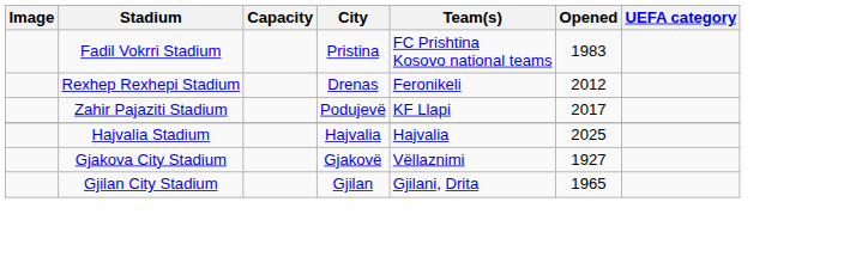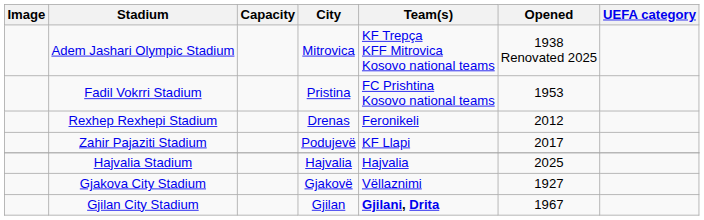 <table class="wikitable sortable" style="text-align:center;">
 <tr>
 <th class=unsortable>Image</th>
 <th>Stadium</th>
 <th>Capacity</th>
 <th>City</th>
 <th>Team(s)</th>
 <th>Opened</th>
 <th><a href='#'>UEFA category</a></th>
 </tr>
 <tr>
 <td></td>
+<td><a href='#'>Adem Jashari Olympic Stadium</a></td>
+<td></td>
+<td><a href='#'>Mitrovica</a></td>
+<td align="left"><a href='#'>KF Trepça</a><br><a href='#'>KFF Mitrovica</a><br><a href='#'>Kosovo national teams</a></td>
+<td>1938<br>Renovated 2025</td>
+<td></td>
+</tr>
+<tr>
+<td></td>
 <td><a href='#'>Fadil Vokrri Stadium</a></td>
 <td></td>
 <td><a href='#'>Pristina</a></td>
 <td align="left"><a href='#'>FC Prishtina</a><br><a href='#'>Kosovo national teams</a></td>
-<td>1983</td>
+<td>1953</td>
 <td></td>
 </tr>
 <tr>
 <td></td>
 <td><a href='#'>Rexhep Rexhepi Stadium</a></td>
 <td></td>
 <td><a href='#'>Drenas</a></td>
 <td align="left"><a href='#'>Feronikeli</a></td>
 <td>2012</td>
 </tr>
 <tr>
 <td></td>
 <td><a href='#'>Zahir Pajaziti Stadium</a></td>
 <td></td>
 <td><a href='#'>Podujevë</a></td>
 <td align="left"><a href='#'>KF Llapi</a></td>
 <td>2017</td>
 <td></td>
 </tr>
 <tr>
 </tr>
 <tr>
 <td></td>
 <td><a href='#'>Hajvalia Stadium</a></td>
 <td></td>
 <td><a href='#'>Hajvalia</a></td>
 <td align="left"><a href='#'>Hajvalia</a></td>
 <td>2025</td>
 <td></td>
 </tr>
 <tr>
 <td></td>
 <td><a href='#'>Gjakova City Stadium</a></td>
 <td></td>
 <td><a href='#'>Gjakovë</a></td>
 <td align="left"><a href='#'>Vëllaznimi</a></td>
 <td>1927</td>
 <td></td>
 </tr>
 <tr>
 <td></td>
 <td><a href='#'>Gjilan City Stadium</a></td>
 <td></td>
 <td><a href='#'>Gjilan</a></td>
-<td align="left"><a href='#'>Gjilani</a>, <a href='#'>Drita</a></td>
-<td>1965</td>
+<td align="left"><strong><a href='#'>Gjilani</a>, <a href='#'>Drita</a></strong></td>
+<td>1967</td>
 </tr>
 </table>
